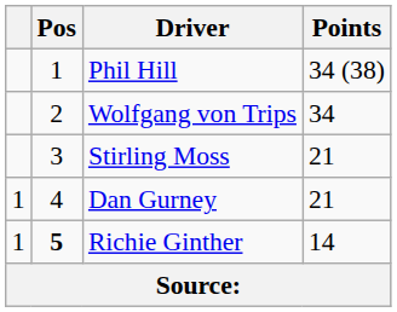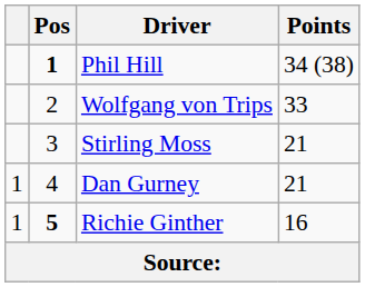 <table class="wikitable" style="font-size: 95%;">
 <tr>
 <th></th>
 <th>Pos</th>
 <th>Driver</th>
 <th>Points</th>
 </tr>
 <tr>
 <td align="left"></td>
-<td align="center">1</td>
+<td align="center"><strong>1</strong></td>
 <td> <a href='#'>Phil Hill</a></td>
 <td align=left>34 (38)</td>
 </tr>
 <tr>
 <td align="left"></td>
 <td align="center">2</td>
 <td> <a href='#'>Wolfgang von Trips</a></td>
-<td align=left>34</td>
+<td align=left>33</td>
 </tr>
 <tr>
 <td align="left"></td>
 <td align="center">3</td>
 <td> <a href='#'>Stirling Moss</a></td>
 <td align=left>21</td>
 </tr>
 <tr>
 <td align="left"> 1</td>
 <td align="center">4</td>
 <td> <a href='#'>Dan Gurney</a></td>
 <td align=left>21</td>
 </tr>
 <tr>
 <td align="left"> 1</td>
 <td align="center"><strong>5</strong></td>
 <td> <a href='#'>Richie Ginther</a></td>
-<td align=left>14</td>
+<td align=left>16</td>
 </tr>
 <tr>
 <th colspan=4>Source:</th>
 </tr>
 </table>
